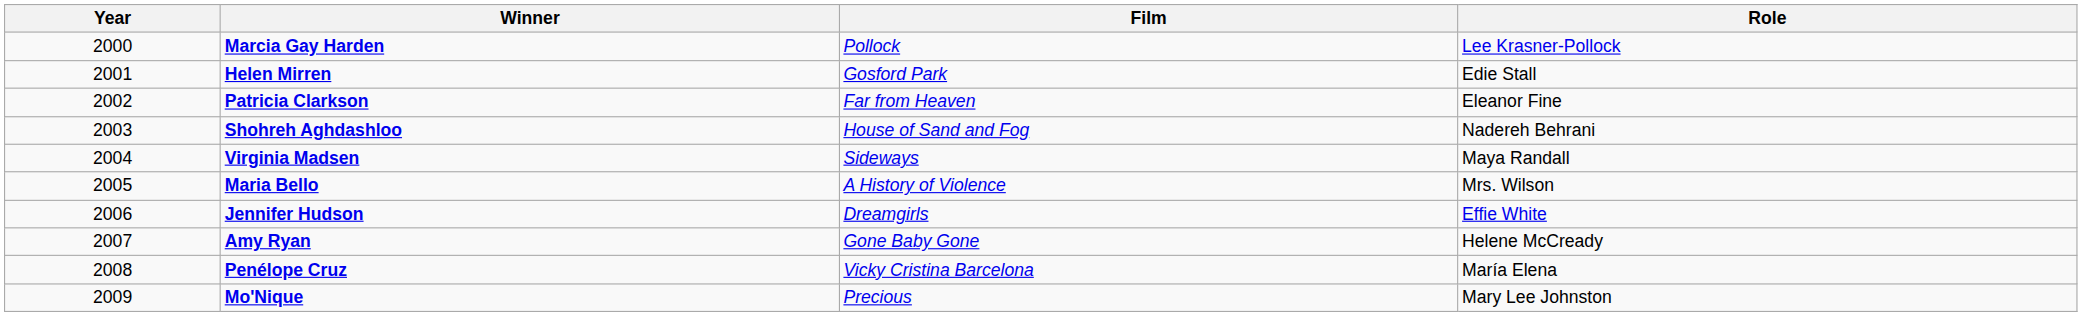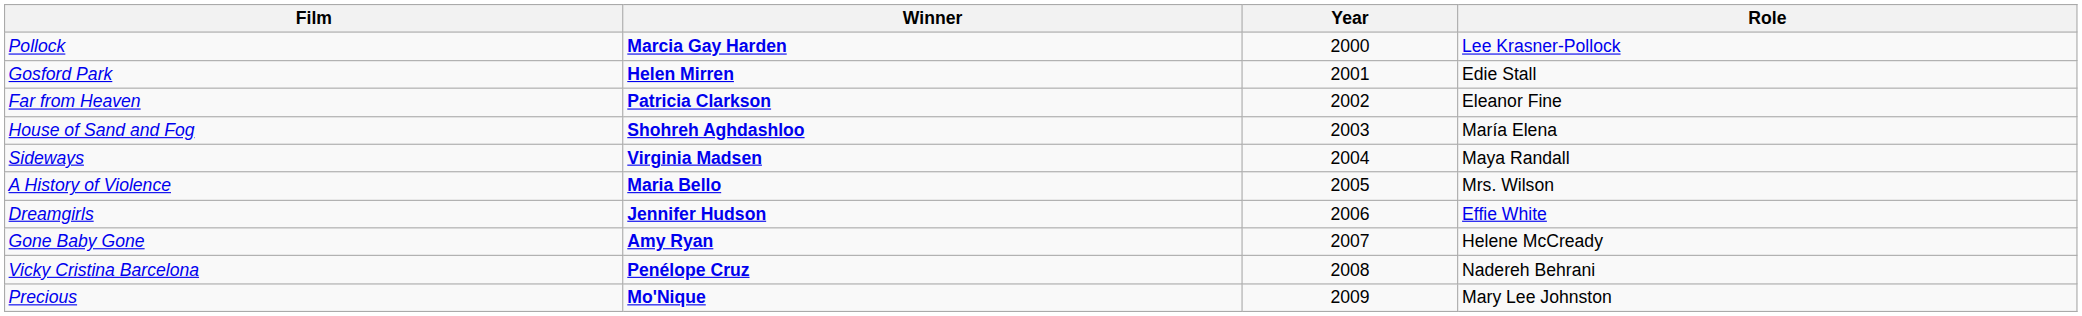 <table class="wikitable" width="95%" cellpadding="5">
 <tr>
+<th width="300"><strong>Film</strong></th>
+<th width="300"><strong>Winner</strong></th>
 <th width="100"><strong>Year</strong></th>
-<th width="300"><strong>Winner</strong></th>
-<th width="300"><strong>Film</strong></th>
 <th width="300"><strong>Role</strong></th>
 </tr>
 <tr>
+<td><em><a href='#'>Pollock</a></em></td>
+<td><strong><a href='#'>Marcia Gay Harden</a></strong></td>
 <td style="text-align:center;">2000</td>
-<td><strong><a href='#'>Marcia Gay Harden</a></strong></td>
-<td><em><a href='#'>Pollock</a></em></td>
 <td><a href='#'>Lee Krasner-Pollock</a></td>
 </tr>
 <tr>
+<td><em><a href='#'>Gosford Park</a></em></td>
+<td><strong><a href='#'>Helen Mirren</a></strong></td>
 <td style="text-align:center;">2001</td>
-<td><strong><a href='#'>Helen Mirren</a></strong></td>
-<td><em><a href='#'>Gosford Park</a></em></td>
 <td>Edie Stall</td>
 </tr>
 <tr>
+<td><em><a href='#'>Far from Heaven</a></em></td>
+<td><strong><a href='#'>Patricia Clarkson</a></strong></td>
 <td style="text-align:center;">2002</td>
-<td><strong><a href='#'>Patricia Clarkson</a></strong></td>
-<td><em><a href='#'>Far from Heaven</a></em></td>
 <td>Eleanor Fine</td>
 </tr>
 <tr>
+<td><em><a href='#'>House of Sand and Fog</a></em></td>
+<td><strong><a href='#'>Shohreh Aghdashloo</a></strong></td>
 <td style="text-align:center;">2003</td>
-<td><strong><a href='#'>Shohreh Aghdashloo</a></strong></td>
-<td><em><a href='#'>House of Sand and Fog</a></em></td>
+<td>María Elena</td>
+</tr>
+<tr>
+<td><em><a href='#'>Sideways</a></em></td>
+<td><strong><a href='#'>Virginia Madsen</a></strong></td>
+<td style="text-align:center;">2004</td>
+<td>Maya Randall</td>
+</tr>
+<tr>
+<td><em><a href='#'>A History of Violence</a></em></td>
+<td><strong><a href='#'>Maria Bello</a></strong></td>
+<td style="text-align:center;">2005</td>
+<td>Mrs. Wilson</td>
+</tr>
+<tr>
+<td><em><a href='#'>Dreamgirls</a></em></td>
+<td><strong><a href='#'>Jennifer Hudson</a></strong></td>
+<td style="text-align:center;">2006</td>
+<td><a href='#'>Effie White</a></td>
+</tr>
+<tr>
+<td><em><a href='#'>Gone Baby Gone</a></em></td>
+<td><strong><a href='#'>Amy Ryan</a></strong></td>
+<td style="text-align:center;">2007</td>
+<td>Helene McCready</td>
+</tr>
+<tr>
+<td><em><a href='#'>Vicky Cristina Barcelona</a></em></td>
+<td><strong><a href='#'>Penélope Cruz</a></strong></td>
+<td style="text-align:center;">2008</td>
 <td>Nadereh Behrani</td>
 </tr>
 <tr>
-<td style="text-align:center;">2004</td>
-<td><strong><a href='#'>Virginia Madsen</a></strong></td>
-<td><em><a href='#'>Sideways</a></em></td>
-<td>Maya Randall</td>
-</tr>
-<tr>
-<td style="text-align:center;">2005</td>
-<td><strong><a href='#'>Maria Bello</a></strong></td>
-<td><em><a href='#'>A History of Violence</a></em></td>
-<td>Mrs. Wilson</td>
-</tr>
-<tr>
-<td style="text-align:center;">2006</td>
-<td><strong><a href='#'>Jennifer Hudson</a></strong></td>
-<td><em><a href='#'>Dreamgirls</a></em></td>
-<td><a href='#'>Effie White</a></td>
-</tr>
-<tr>
-<td style="text-align:center;">2007</td>
-<td><strong><a href='#'>Amy Ryan</a></strong></td>
-<td><em><a href='#'>Gone Baby Gone</a></em></td>
-<td>Helene McCready</td>
-</tr>
-<tr>
-<td style="text-align:center;">2008</td>
-<td><strong><a href='#'>Penélope Cruz</a></strong></td>
-<td><em><a href='#'>Vicky Cristina Barcelona</a></em></td>
-<td>María Elena</td>
-</tr>
-<tr>
+<td><em><a href='#'>Precious</a></em></td>
+<td><strong><a href='#'>Mo'Nique</a></strong></td>
 <td style="text-align:center;">2009</td>
-<td><strong><a href='#'>Mo'Nique</a></strong></td>
-<td><em><a href='#'>Precious</a></em></td>
 <td>Mary Lee Johnston</td>
 </tr>
 </table>
